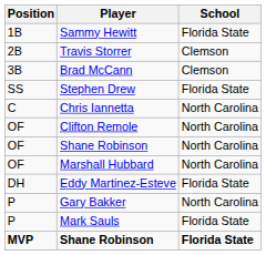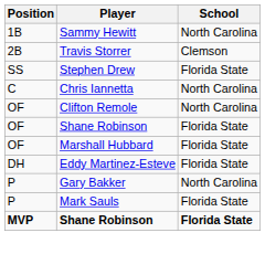 <table class="wikitable">
 <tr>
 <th>Position</th>
 <th>Player</th>
 <th>School</th>
 </tr>
 <tr>
 <td>1B</td>
 <td><a href='#'>Sammy Hewitt</a></td>
-<td>Florida State</td>
+<td>North Carolina</td>
 </tr>
 <tr>
 <td>2B</td>
 <td><a href='#'>Travis Storrer</a></td>
-<td>Clemson</td>
-</tr>
-<tr>
-<td>3B</td>
-<td><a href='#'>Brad McCann</a></td>
 <td>Clemson</td>
 </tr>
 <tr>
 <td>SS</td>
 <td><a href='#'>Stephen Drew</a></td>
 <td>Florida State</td>
 </tr>
 <tr>
 <td>C</td>
 <td><a href='#'>Chris Iannetta</a></td>
 <td>North Carolina</td>
 </tr>
 <tr>
 <td>OF</td>
 <td><a href='#'>Clifton Remole</a></td>
 <td>North Carolina</td>
 </tr>
 <tr>
 <td>OF</td>
 <td><a href='#'>Shane Robinson</a></td>
-<td>North Carolina</td>
+<td>Florida State</td>
 </tr>
 <tr>
 <td>OF</td>
 <td><a href='#'>Marshall Hubbard</a></td>
-<td>North Carolina</td>
+<td>Florida State</td>
 </tr>
 <tr>
 <td>DH</td>
 <td><a href='#'>Eddy Martinez-Esteve</a></td>
 <td>Florida State</td>
 </tr>
 <tr>
 <td>P</td>
 <td><a href='#'>Gary Bakker</a></td>
 <td>North Carolina</td>
 </tr>
 <tr>
 <td>P</td>
 <td><a href='#'>Mark Sauls</a></td>
 <td>Florida State</td>
 </tr>
 <tr>
 <td><strong>MVP</strong></td>
 <td><strong>Shane Robinson</strong></td>
 <td><strong>Florida State</strong></td>
 </tr>
 </table>
